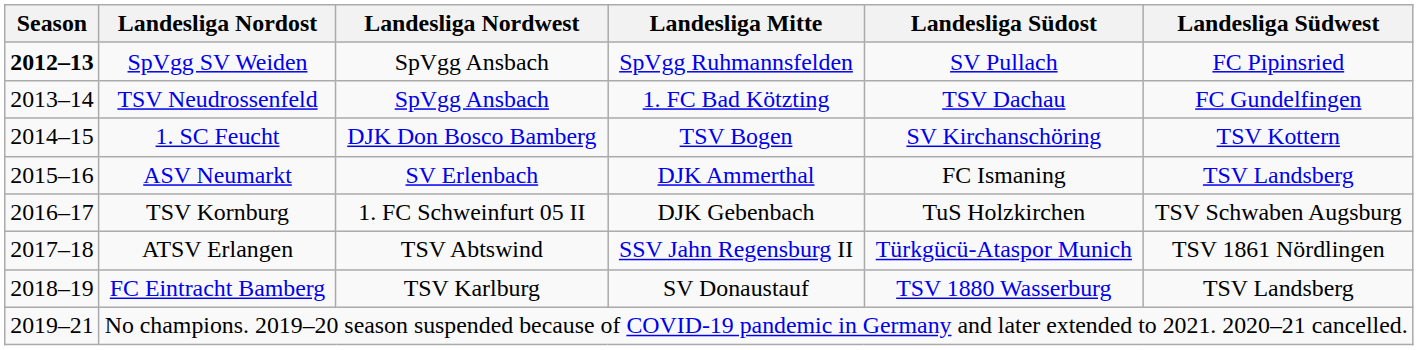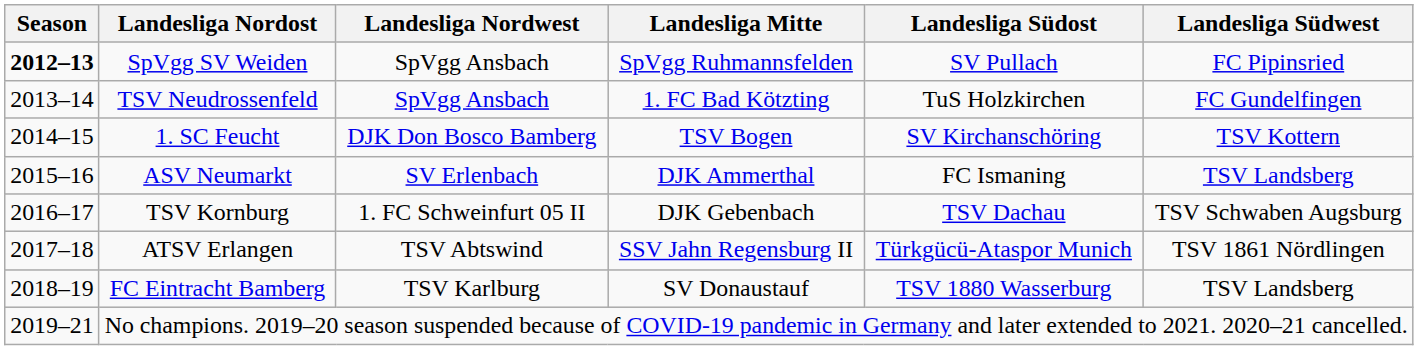 <table class="wikitable">
 <tr>
 <th>Season</th>
 <th>Landesliga Nordost</th>
 <th>Landesliga Nordwest</th>
 <th>Landesliga Mitte</th>
 <th>Landesliga Südost</th>
 <th>Landesliga Südwest</th>
 </tr>
 <tr align="center">
 <td><strong>2012–13</strong></td>
 <td><a href='#'>SpVgg SV Weiden</a></td>
 <td>SpVgg Ansbach</td>
 <td><a href='#'>SpVgg Ruhmannsfelden</a></td>
 <td><a href='#'>SV Pullach</a></td>
 <td><a href='#'>FC Pipinsried</a></td>
 </tr>
 <tr align="center">
 <td>2013–14</td>
 <td><a href='#'>TSV Neudrossenfeld</a></td>
 <td><a href='#'>SpVgg Ansbach</a></td>
 <td><a href='#'>1. FC Bad Kötzting</a></td>
-<td><a href='#'>TSV Dachau</a></td>
+<td>TuS Holzkirchen</td>
 <td><a href='#'>FC Gundelfingen</a></td>
 </tr>
 <tr align="center">
 <td>2014–15</td>
 <td><a href='#'>1. SC Feucht</a></td>
 <td><a href='#'>DJK Don Bosco Bamberg</a></td>
 <td><a href='#'>TSV Bogen</a></td>
 <td><a href='#'>SV Kirchanschöring</a></td>
 <td><a href='#'>TSV Kottern</a></td>
 </tr>
 <tr align="center">
 <td>2015–16</td>
 <td><a href='#'>ASV Neumarkt</a></td>
 <td><a href='#'>SV Erlenbach</a></td>
 <td><a href='#'>DJK Ammerthal</a></td>
 <td>FC Ismaning</td>
 <td><a href='#'>TSV Landsberg</a></td>
 </tr>
 <tr align="center">
 <td>2016–17</td>
 <td>TSV Kornburg</td>
 <td>1. FC Schweinfurt 05 II</td>
 <td>DJK Gebenbach</td>
-<td>TuS Holzkirchen</td>
+<td><a href='#'>TSV Dachau</a></td>
 <td>TSV Schwaben Augsburg</td>
 </tr>
 <tr align="center">
 <td>2017–18</td>
 <td>ATSV Erlangen</td>
 <td>TSV Abtswind</td>
 <td><a href='#'>SSV Jahn Regensburg</a> II</td>
 <td><a href='#'>Türkgücü-Ataspor Munich</a></td>
 <td>TSV 1861 Nördlingen</td>
 </tr>
 <tr align="center">
 <td>2018–19</td>
 <td><a href='#'>FC Eintracht Bamberg</a></td>
 <td>TSV Karlburg</td>
 <td>SV Donaustauf</td>
 <td><a href='#'>TSV 1880 Wasserburg</a></td>
 <td>TSV Landsberg</td>
 </tr>
 <tr align="center">
 <td>2019–21</td>
 <td colspan=5>No champions. 2019–20 season suspended because of <a href='#'>COVID-19 pandemic in Germany</a> and later extended to 2021. 2020–21 cancelled.</td>
 </tr>
 </table>
